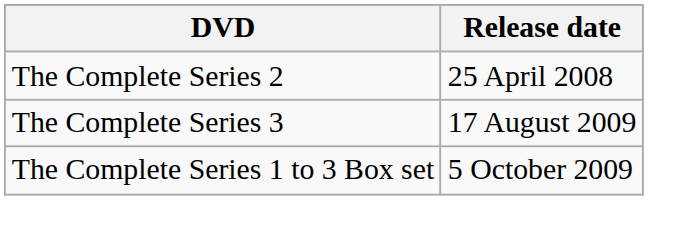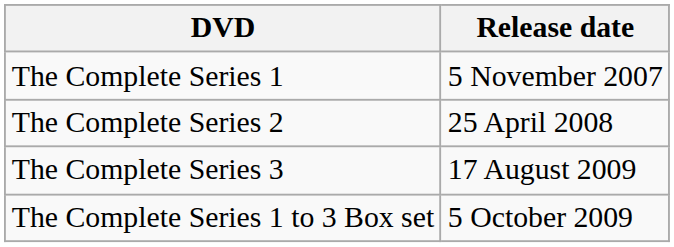 <table class="wikitable">
 <tr>
 <th>DVD</th>
 <th>Release date</th>
+</tr>
+<tr>
+<td>The Complete Series 1</td>
+<td>5 November 2007</td>
 </tr>
 <tr>
 <td>The Complete Series 2</td>
 <td>25 April 2008</td>
 </tr>
 <tr>
 <td>The Complete Series 3</td>
 <td>17 August 2009</td>
 </tr>
 <tr>
 <td>The Complete Series 1 to 3 Box set</td>
 <td>5 October 2009</td>
 </tr>
 </table>
